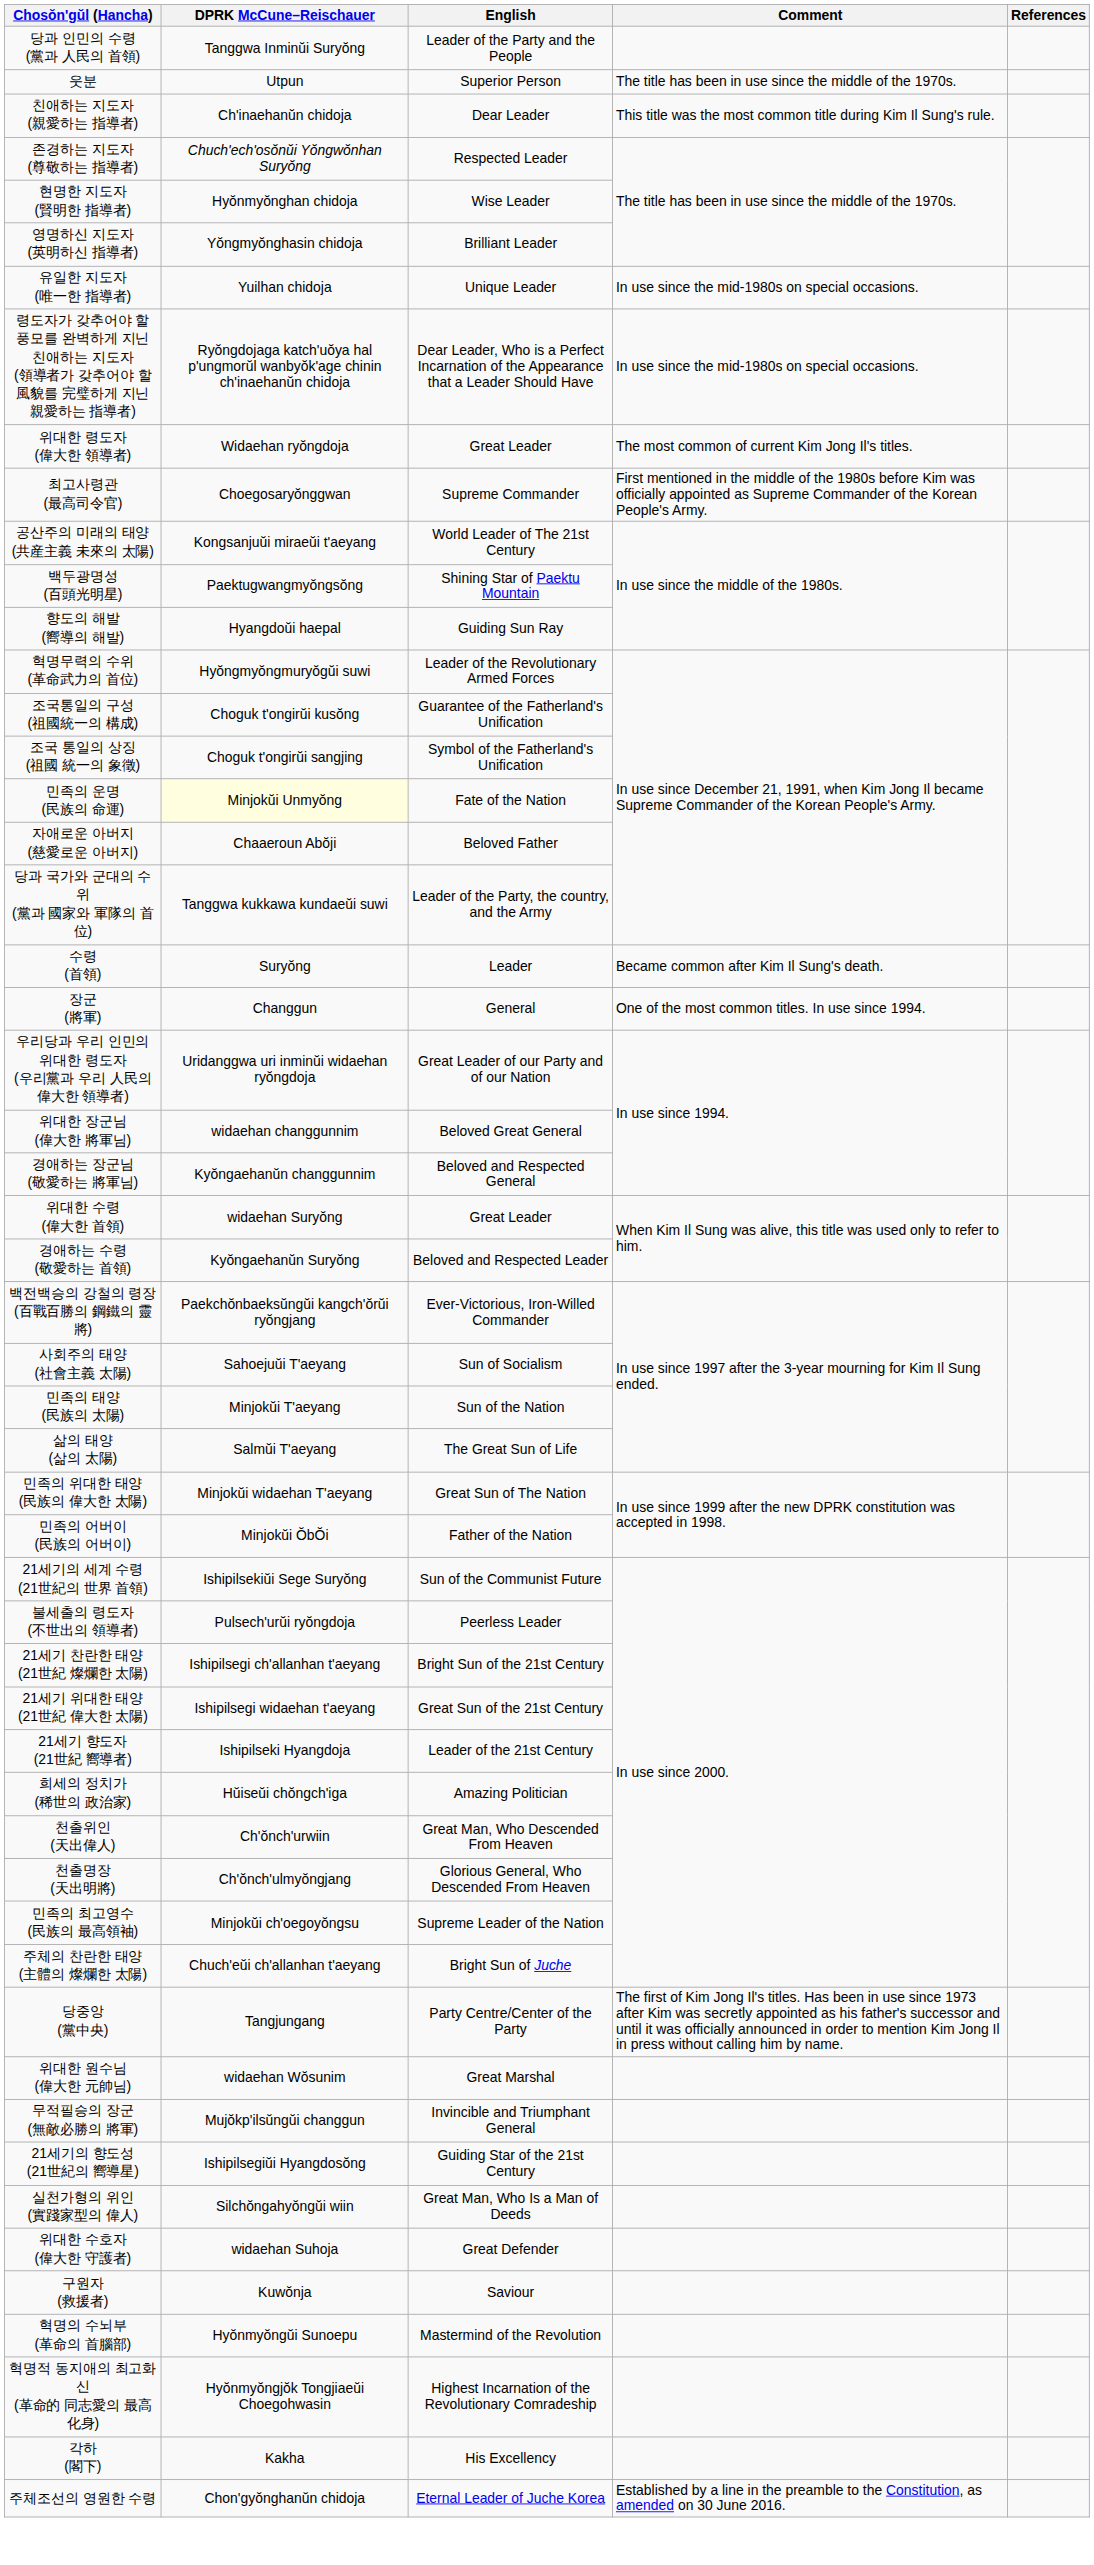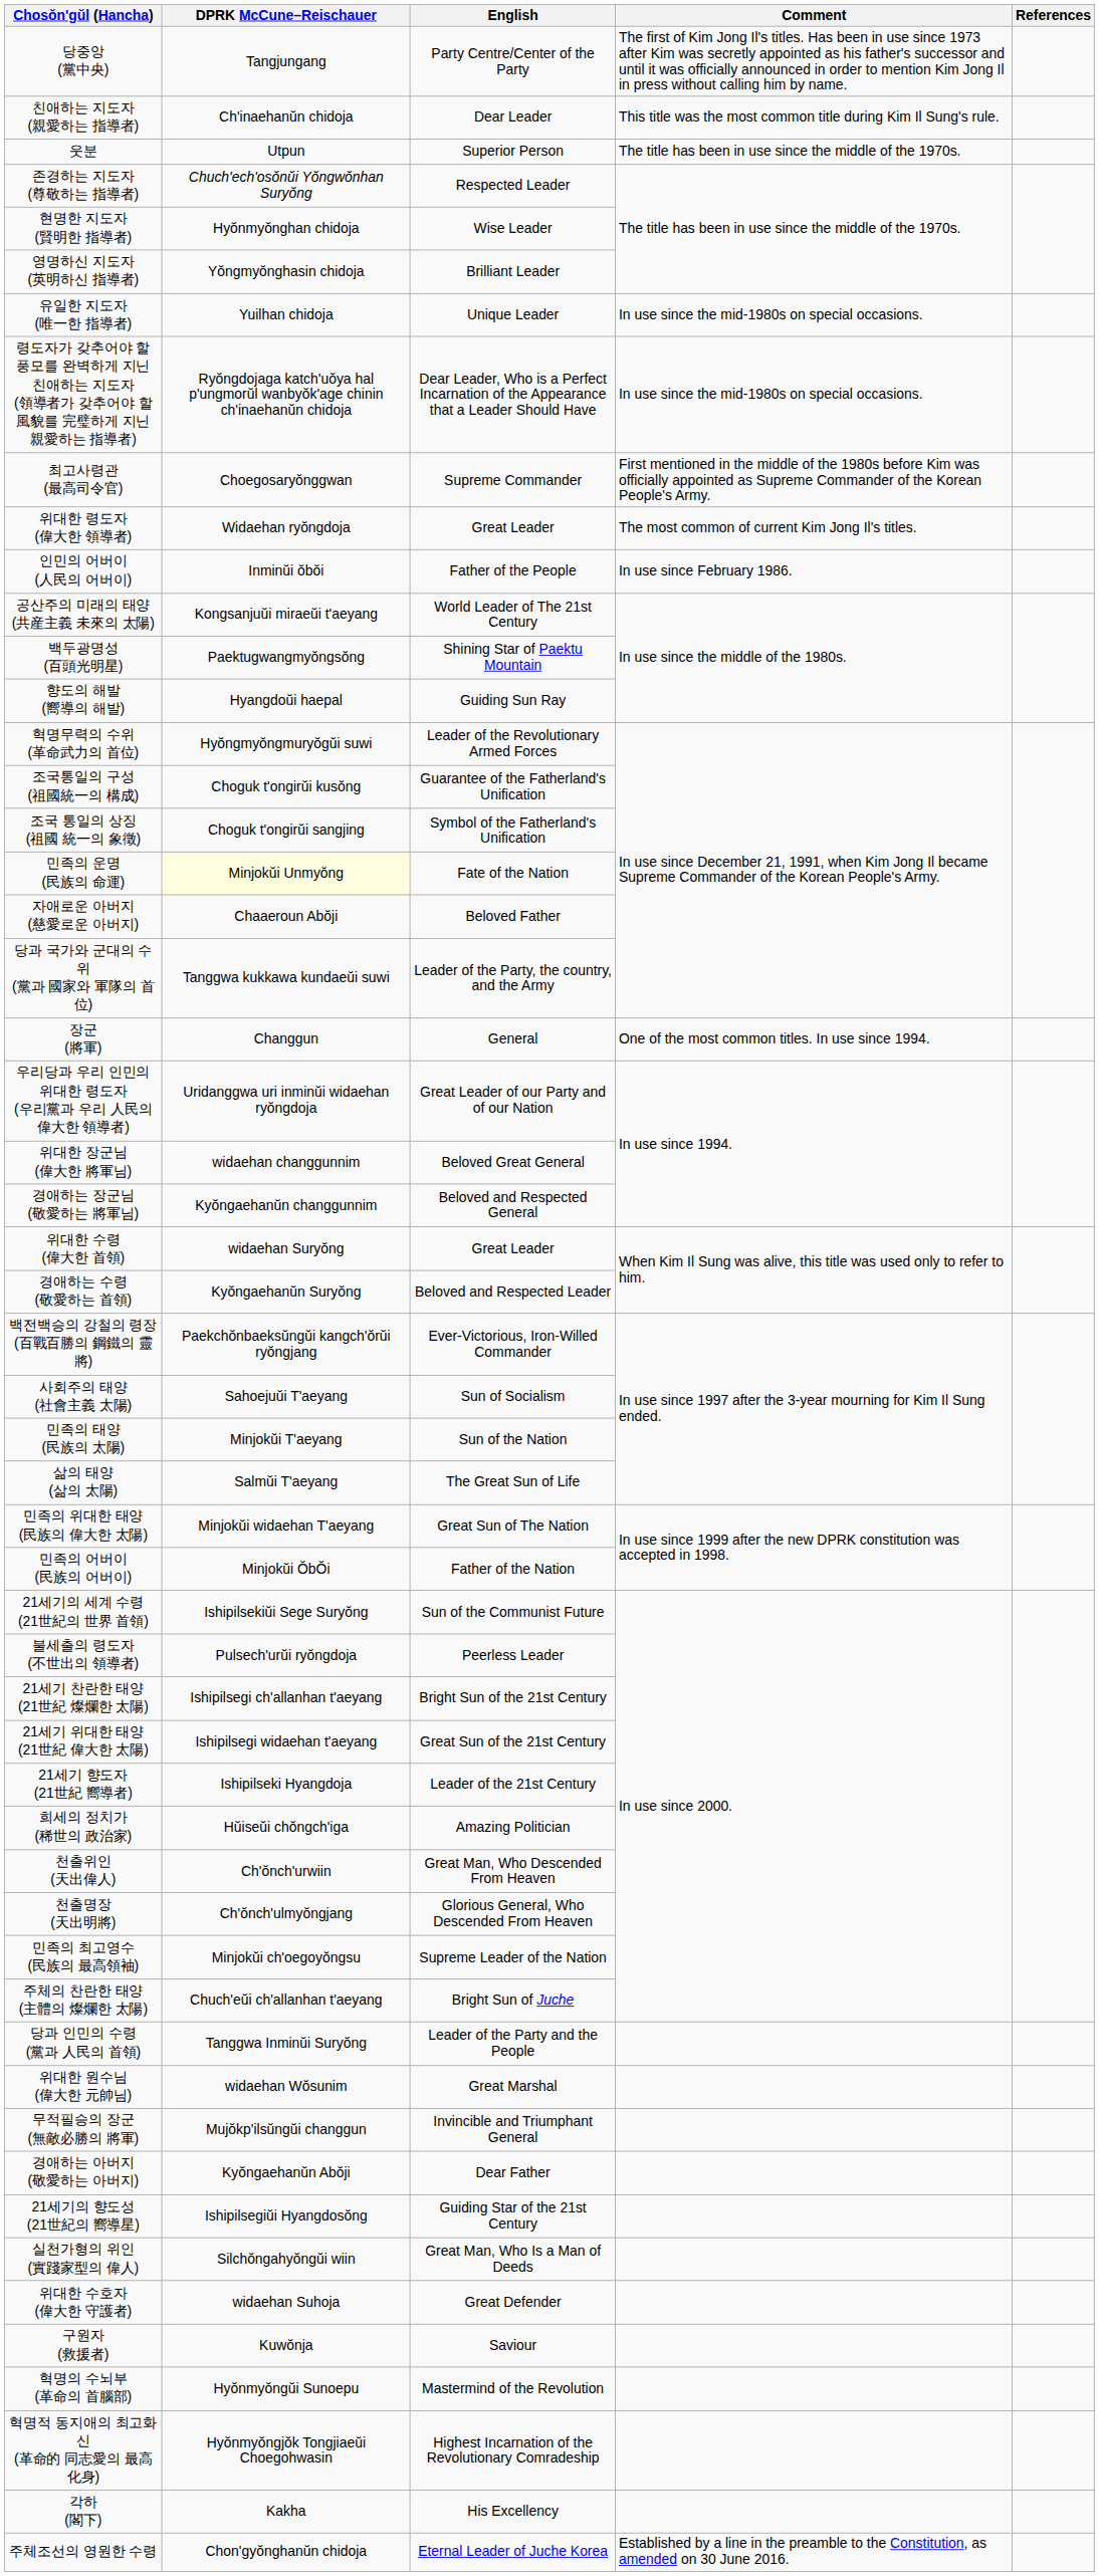 <table class="wikitable sortable">
 <tr>
 <th><a href='#'>Chosŏn'gŭl</a> (<a href='#'>Hancha</a>)</th>
 <th>DPRK <a href='#'>McCune–Reischauer</a></th>
 <th>English</th>
 <th>Comment</th>
 <th class=unsortable>References</th>
 </tr>
 <tr>
-<td align=center>당과 인민의 수령<br>(黨과 人民의 首領)</td>
-<td align=center>Tanggwa Inminŭi Suryŏng</td>
-<td align=center>Leader of the Party and the People</td>
+<td align=center>당중앙<br>(黨中央)</td>
+<td align=center>Tangjungang</td>
+<td align=center>Party Centre/Center of the Party</td>
+<td>The first of Kim Jong Il's titles. Has been in use since 1973 after Kim was secretly appointed as his father's successor and until it was officially announced in order to mention Kim Jong Il in press without calling him by name.</td>
 <td></td>
+</tr>
+<tr>
+<td align=center>친애하는 지도자<br>(親愛하는 指導者)</td>
+<td align=center>Ch'inaehanŭn chidoja</td>
+<td align=center>Dear Leader</td>
+<td>This title was the most common title during Kim Il Sung's rule.</td>
 <td></td>
 </tr>
 <tr>
 <td align=center>웃분</td>
 <td align=center>Utpun</td>
 <td align=center>Superior Person</td>
 <td>The title has been in use since the middle of the 1970s.</td>
-<td></td>
-</tr>
-<tr>
-<td align=center>친애하는 지도자<br>(親愛하는 指導者)</td>
-<td align=center>Ch'inaehanŭn chidoja</td>
-<td align=center>Dear Leader</td>
-<td>This title was the most common title during Kim Il Sung's rule.</td>
 <td></td>
 </tr>
 <tr>
 <td align=center>존경하는 지도자<br>(尊敬하는 指導者)</td>
 <td align="center"><em>Chuch'ech'osŏnŭi Yŏngwŏnhan Suryŏng</em></td>
 <td align=center>Respected Leader</td>
 <td rowspan=3>The title has been in use since the middle of the 1970s.</td>
 <td rowspan=3></td>
 </tr>
 <tr>
 <td align=center>현명한 지도자<br>(賢明한 指導者)</td>
 <td align=center>Hyŏnmyŏnghan chidoja</td>
 <td align=center>Wise Leader</td>
 </tr>
 <tr>
 <td align=center>영명하신 지도자<br>(英明하신 指導者)</td>
 <td align=center>Yŏngmyŏnghasin chidoja</td>
 <td align=center>Brilliant Leader</td>
 </tr>
 <tr>
 <td align=center>유일한 지도자<br>(唯一한 指導者)</td>
 <td align=center>Yuilhan chidoja</td>
 <td align=center>Unique Leader</td>
 <td>In use since the mid-1980s on special occasions.</td>
 <td></td>
 </tr>
 <tr>
 <td align=center>령도자가 갖추어야 할 풍모를 완벽하게 지닌 친애하는 지도자<br>(領導者가 갖추어야 할 風貌를 完璧하게 지닌 親愛하는 指導者)</td>
 <td align=center>Ryŏngdojaga katch'uŏya hal p'ungmorŭl wanbyŏk'age chinin ch'inaehanŭn chidoja</td>
 <td align=center>Dear Leader, Who is a Perfect Incarnation of the Appearance that a Leader Should Have</td>
 <td>In use since the mid-1980s on special occasions.</td>
 <td></td>
 </tr>
 <tr>
+<td align=center>최고사령관<br>(最高司令官)</td>
+<td align=center>Choegosaryŏnggwan</td>
+<td align=center>Supreme Commander</td>
+<td>First mentioned in the middle of the 1980s before Kim was officially appointed as Supreme Commander of the Korean People's Army.</td>
+<td></td>
+</tr>
+<tr>
 <td align=center>위대한 령도자<br>(偉大한 領導者)</td>
 <td align=center>Widaehan ryŏngdoja</td>
 <td align=center>Great Leader</td>
 <td>The most common of current Kim Jong Il's titles.</td>
 <td></td>
 </tr>
 <tr>
-<td align=center>최고사령관<br>(最高司令官)</td>
-<td align=center>Choegosaryŏnggwan</td>
-<td align=center>Supreme Commander</td>
-<td>First mentioned in the middle of the 1980s before Kim was officially appointed as Supreme Commander of the Korean People's Army.</td>
+<td align=center>인민의 어버이<br>(人民의 어버이)</td>
+<td align=center>Inminŭi ŏbŏi</td>
+<td align=center>Father of the People</td>
+<td>In use since February 1986.</td>
 <td></td>
 </tr>
 <tr>
 <td align=center>공산주의 미래의 태양<br>(共産主義 未來의 太陽)</td>
 <td align=center>Kongsanjuŭi miraeŭi t'aeyang</td>
 <td align=center>World Leader of The 21st Century</td>
 <td rowspan=3>In use since the middle of the 1980s.</td>
 <td rowspan=3></td>
 </tr>
 <tr>
 <td align=center>백두광명성<br>(百頭光明星)</td>
 <td align=center>Paektugwangmyŏngsŏng</td>
 <td align=center>Shining Star of <a href='#'>Paektu Mountain</a></td>
 </tr>
 <tr>
 <td align=center>향도의 해발<br>(嚮導의 해발)</td>
 <td align=center>Hyangdoŭi haepal</td>
 <td align=center>Guiding Sun Ray</td>
 </tr>
 <tr>
 <td align=center>혁명무력의 수위<br>(革命武力의 首位)</td>
 <td align=center>Hyŏngmyŏngmuryŏgŭi suwi</td>
 <td align=center>Leader of the Revolutionary Armed Forces</td>
 <td rowspan=6>In use since December 21, 1991, when Kim Jong Il became Supreme Commander of the Korean People's Army.</td>
 <td rowspan=6></td>
 </tr>
 <tr>
 <td align=center>조국통일의 구성<br>(祖國統一의 構成)</td>
 <td align=center>Choguk t'ongirŭi kusŏng</td>
 <td align=center>Guarantee of the Fatherland's Unification</td>
 </tr>
 <tr>
 <td align=center>조국 통일의 상징<br>(祖國 統一의 象徵)</td>
 <td align=center>Choguk t'ongirŭi sangjing</td>
 <td align=center>Symbol of the Fatherland's Unification</td>
 </tr>
 <tr>
 <td align=center>민족의 운명<br>(民族의 命運)</td>
 <td align=center style="background: lightyellow;">Minjokŭi Unmyŏng</td>
 <td align=center>Fate of the Nation</td>
 </tr>
 <tr>
 <td align=center>자애로운 아버지<br>(慈愛로운 아버지)</td>
 <td align=center>Chaaeroun Abŏji</td>
 <td align=center>Beloved Father</td>
 </tr>
 <tr>
 <td align=center>당과 국가와 군대의 수위<br>(黨과 國家와 軍隊의 首位)</td>
 <td align=center>Tanggwa kukkawa kundaeŭi suwi</td>
 <td align=center>Leader of the Party, the country, and the Army</td>
-</tr>
-<tr>
-<td align=center>수령 <br>(首領)</td>
-<td align=center>Suryŏng</td>
-<td align=center>Leader</td>
-<td>Became common after Kim Il Sung's death.</td>
-<td></td>
 </tr>
 <tr>
 <td align=center>장군<br>(將軍)</td>
 <td align=center>Changgun</td>
 <td align=center>General</td>
 <td>One of the most common titles. In use since 1994.</td>
 <td></td>
 </tr>
 <tr>
 <td align=center>우리당과 우리 인민의 위대한 령도자<br>(우리黨과 우리 人民의 偉大한 領導者)</td>
 <td align=center>Uridanggwa uri inminŭi widaehan ryŏngdoja</td>
 <td align=center>Great Leader of our Party and of our Nation</td>
 <td rowspan=3>In use since 1994.</td>
 <td rowspan=3></td>
 </tr>
 <tr>
 <td align=center>위대한 장군님<br>(偉大한 將軍님)</td>
 <td align=center>widaehan changgunnim</td>
 <td align=center>Beloved Great General</td>
 </tr>
 <tr>
 <td align=center>경애하는 장군님<br>(敬愛하는 將軍님)</td>
 <td align=center>Kyŏngaehanŭn changgunnim</td>
 <td align=center>Beloved and Respected General</td>
 </tr>
 <tr>
 <td align=center>위대한 수령<br>(偉大한 首領)</td>
 <td align=center>widaehan Suryŏng</td>
 <td align=center>Great Leader</td>
 <td rowspan=2>When Kim Il Sung was alive, this title was used only to refer to him.</td>
 <td rowspan=2></td>
 </tr>
 <tr>
 <td align=center>경애하는 수령<br>(敬愛하는 首領)</td>
 <td align=center>Kyŏngaehanŭn Suryŏng</td>
 <td align=center>Beloved and Respected Leader</td>
 </tr>
 <tr>
 <td align=center>백전백승의 강철의 령장<br>(百戰百勝의 鋼鐵의 靈將)</td>
 <td align=center>Paekchŏnbaeksŭngŭi kangch'ŏrŭi ryŏngjang</td>
 <td align=center>Ever-Victorious, Iron-Willed Commander</td>
 <td rowspan=4>In use since 1997 after the 3-year mourning for Kim Il Sung ended.</td>
 <td rowspan=4></td>
 </tr>
 <tr>
 <td align=center>사회주의 태양<br>(社會主義 太陽)</td>
 <td align=center>Sahoejuŭi T'aeyang</td>
 <td align=center>Sun of Socialism</td>
 </tr>
 <tr>
 <td align=center>민족의 태양<br>(民族의 太陽)</td>
 <td align=center>Minjokŭi T'aeyang</td>
 <td align=center>Sun of the Nation</td>
 </tr>
 <tr>
 <td align=center>삶의 태양<br>(삶의 太陽)</td>
 <td align=center>Salmŭi T'aeyang</td>
 <td align=center>The Great Sun of Life</td>
 </tr>
 <tr>
 <td align=center>민족의 위대한 태양<br>(民族의 偉大한 太陽)</td>
 <td align=center>Minjokŭi widaehan T'aeyang</td>
 <td align=center>Great Sun of The Nation</td>
 <td rowspan=2>In use since 1999 after the new DPRK constitution was accepted in 1998.</td>
 <td rowspan=2></td>
 </tr>
 <tr>
 <td align=center>민족의 어버이<br>(民族의 어버이)</td>
 <td align=center>Minjokŭi ŎbŎi</td>
 <td align=center>Father of the Nation</td>
 </tr>
 <tr>
 <td align=center>21세기의 세계 수령<br>(21世紀의 世界 首領)</td>
 <td align=center>Ishipilsekiŭi Sege Suryŏng</td>
 <td align=center>Sun of the Communist Future</td>
 <td rowspan=10>In use since 2000.</td>
 <td rowspan=10></td>
 </tr>
 <tr>
 <td align=center>불세출의 령도자<br>(不世出의 領導者)</td>
 <td align=center>Pulsech'urŭi ryŏngdoja</td>
 <td align=center>Peerless Leader</td>
 </tr>
 <tr>
 <td align=center>21세기 찬란한 태양<br>(21世紀 燦爛한 太陽)</td>
 <td align=center>Ishipilsegi ch'allanhan t'aeyang</td>
 <td align=center>Bright Sun of the 21st Century</td>
 </tr>
 <tr>
 <td align=center>21세기 위대한 태양<br>(21世紀 偉大한 太陽)</td>
 <td align=center>Ishipilsegi widaehan t'aeyang</td>
 <td align=center>Great Sun of the 21st Century</td>
 </tr>
 <tr>
 <td align=center>21세기 향도자<br>(21世紀 嚮導者)</td>
 <td align=center>Ishipilseki Hyangdoja</td>
 <td align=center>Leader of the 21st Century</td>
 </tr>
 <tr>
 <td align=center>희세의 정치가<br>(稀世의 政治家)</td>
 <td align=center>Hŭiseŭi chŏngch'iga</td>
 <td align=center>Amazing Politician</td>
 </tr>
 <tr>
 <td align=center>천출위인<br>(天出偉人)</td>
 <td align=center>Ch'ŏnch'urwiin</td>
 <td align=center>Great Man, Who Descended From Heaven</td>
 </tr>
 <tr>
 <td align=center>천출명장<br>(天出明將)</td>
 <td align=center>Ch'ŏnch'ulmyŏngjang</td>
 <td align=center>Glorious General, Who Descended From Heaven</td>
 </tr>
 <tr>
 <td align=center>민족의 최고영수<br>(民族의 最高領袖)</td>
 <td align=center>Minjokŭi ch'oegoyŏngsu</td>
 <td align=center>Supreme Leader of the Nation</td>
 </tr>
 <tr>
 <td align=center>주체의 찬란한 태양<br>(主體의 燦爛한 太陽)</td>
 <td align=center>Chuch'eŭi ch'allanhan t'aeyang</td>
 <td align=center>Bright Sun of <em><a href='#'>Juche</a></em></td>
 </tr>
 <tr>
-<td align=center>당중앙<br>(黨中央)</td>
-<td align=center>Tangjungang</td>
-<td align=center>Party Centre/Center of the Party</td>
-<td>The first of Kim Jong Il's titles. Has been in use since 1973 after Kim was secretly appointed as his father's successor and until it was officially announced in order to mention Kim Jong Il in press without calling him by name.</td>
+<td align=center>당과 인민의 수령<br>(黨과 人民의 首領)</td>
+<td align=center>Tanggwa Inminŭi Suryŏng</td>
+<td align=center>Leader of the Party and the People</td>
+<td></td>
 <td></td>
 </tr>
 <tr>
 <td align=center>위대한 원수님<br>(偉大한 元帥님)</td>
 <td align=center>widaehan Wŏsunim</td>
 <td align=center>Great Marshal</td>
 <td></td>
 <td></td>
 </tr>
 <tr>
 <td align=center>무적필승의 장군<br>(無敵必勝의 將軍)</td>
 <td align=center>Mujŏkp'ilsŭngŭi changgun</td>
 <td align=center>Invincible and Triumphant General</td>
+<td></td>
+<td></td>
+</tr>
+<tr>
+<td align=center>경애하는 아버지<br>(敬愛하는 아버지)</td>
+<td align=center>Kyŏngaehanŭn Abŏji</td>
+<td align=center>Dear Father</td>
 <td></td>
 <td></td>
 </tr>
 <tr>
 <td align=center>21세기의 향도성<br>(21世紀의 嚮導星)</td>
 <td align=center>Ishipilsegiŭi Hyangdosŏng</td>
 <td align=center>Guiding Star of the 21st Century</td>
 <td></td>
 <td></td>
 </tr>
 <tr>
 <td align=center>실천가형의 위인<br>(實踐家型의 偉人)</td>
 <td align=center>Silchŏngahyŏngŭi wiin</td>
 <td align=center>Great Man, Who Is a Man of Deeds</td>
 <td></td>
 <td></td>
 </tr>
 <tr>
 <td align=center>위대한 수호자<br>(偉大한 守護者)</td>
 <td align=center>widaehan Suhoja</td>
 <td align=center>Great Defender</td>
 <td></td>
 <td></td>
 </tr>
 <tr>
 <td align=center>구원자<br>(救援者)</td>
 <td align=center>Kuwŏnja</td>
 <td align=center>Saviour</td>
 <td></td>
 <td></td>
 </tr>
 <tr>
 <td align=center>혁명의 수뇌부<br>(革命의 首腦部)</td>
 <td align=center>Hyŏnmyŏngŭi Sunoepu</td>
 <td align=center>Mastermind of the Revolution</td>
 <td></td>
 <td></td>
 </tr>
 <tr>
 <td align=center>혁명적 동지애의 최고화신<br>(革命的 同志愛의 最高化身)</td>
 <td align=center>Hyŏnmyŏngjŏk Tongjiaeŭi Choegohwasin</td>
 <td align=center>Highest Incarnation of the Revolutionary Comradeship</td>
 <td></td>
 <td></td>
 </tr>
 <tr>
 <td align=center>각하<br>(閣下)</td>
 <td align=center>Kakha</td>
 <td align=center>His Excellency</td>
 <td></td>
 <td></td>
 </tr>
 <tr>
 <td align="center">주체조선의 영원한 수령</td>
 <td align=center>Chon'gyŏnghanŭn chidoja</td>
 <td align="center"><a href='#'>Eternal Leader of Juche Korea</a></td>
 <td>Established by a line in the preamble to the <a href='#'>Constitution</a>, as <a href='#'>amended</a> on 30 June 2016.</td>
 <td></td>
 </tr>
 </table>
